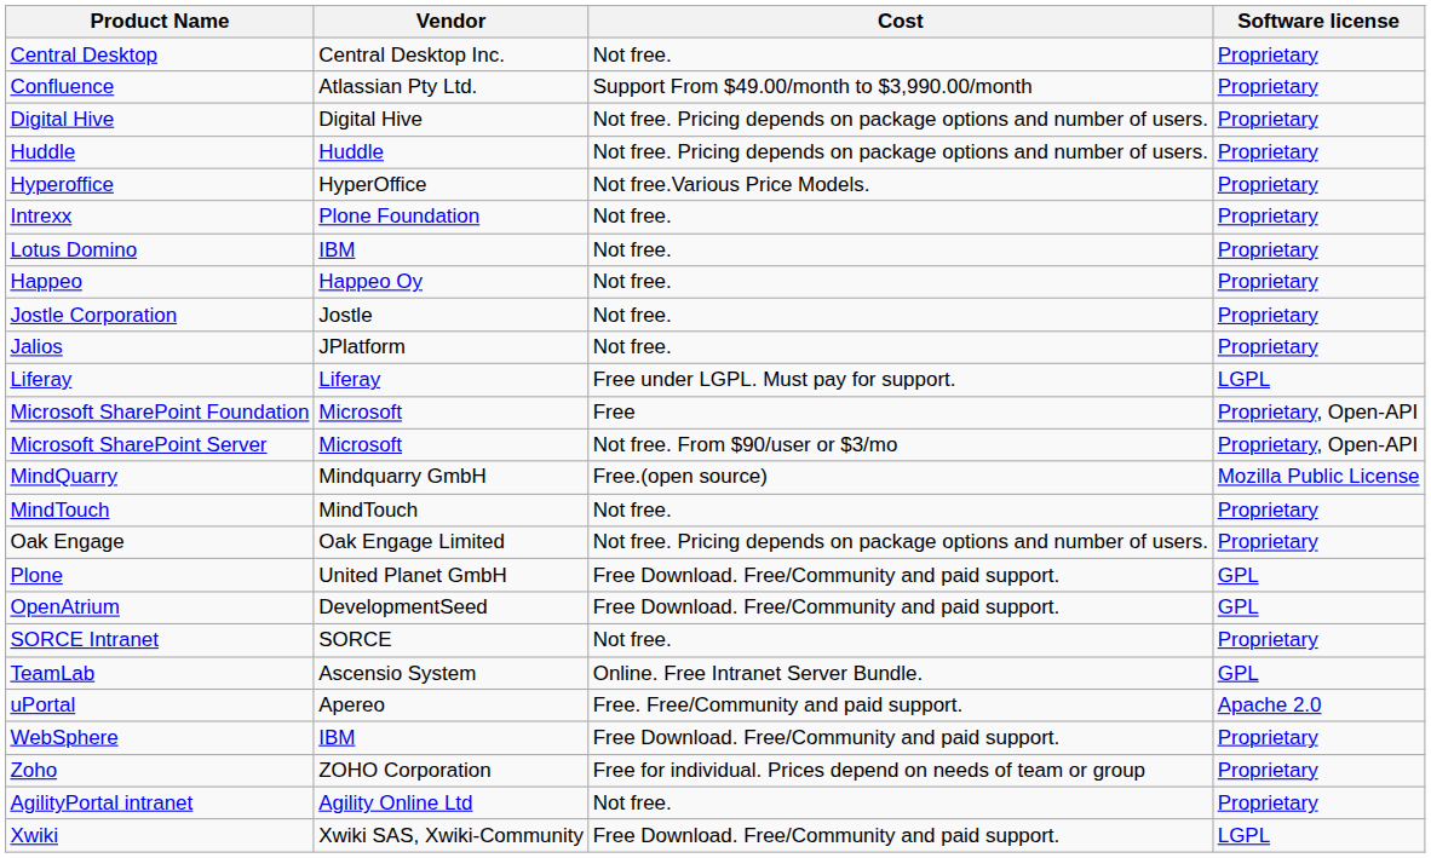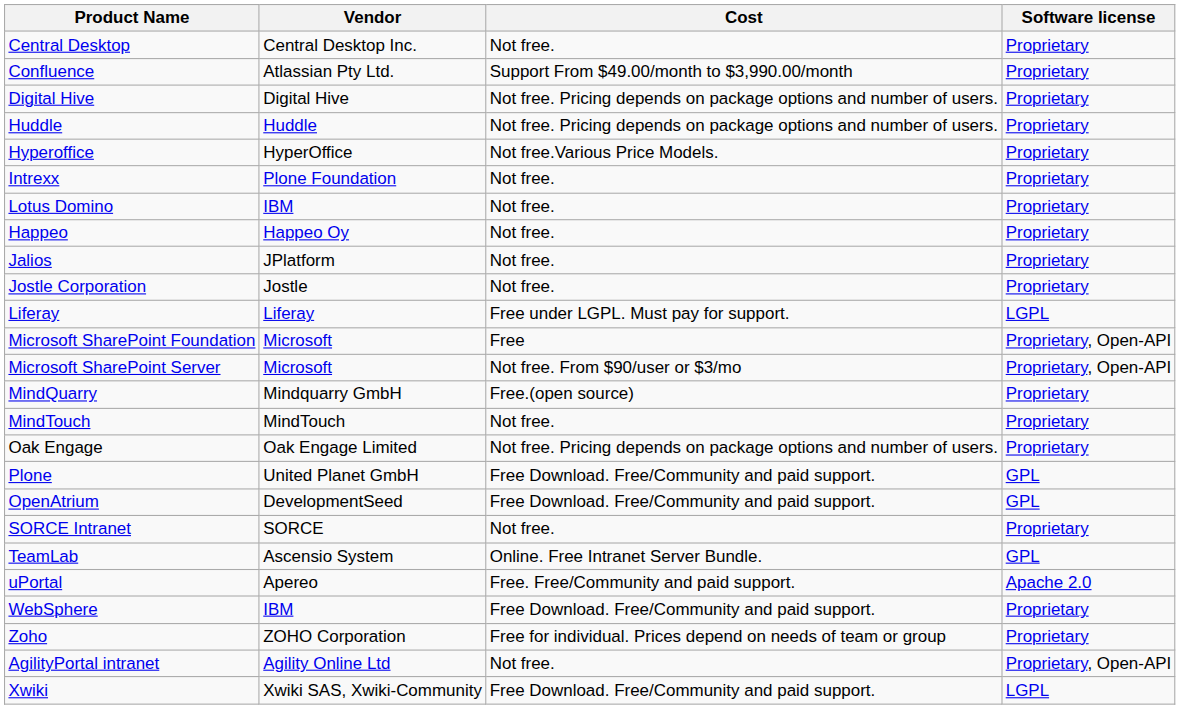 <table class="wikitable sortable">
 <tr>
 <th>Product Name</th>
 <th>Vendor</th>
 <th>Cost</th>
 <th>Software license</th>
 </tr>
 <tr>
 <td><a href='#'>Central Desktop</a></td>
 <td>Central Desktop Inc.</td>
 <td>Not free.</td>
 <td><a href='#'>Proprietary</a></td>
 </tr>
 <tr>
 <td><a href='#'>Confluence</a></td>
 <td>Atlassian Pty Ltd.</td>
 <td>Support From $49.00/month to $3,990.00/month</td>
 <td><a href='#'>Proprietary</a></td>
 </tr>
 <tr>
 <td><a href='#'>Digital Hive</a></td>
 <td>Digital Hive</td>
 <td>Not free. Pricing depends on package options and number of users.</td>
 <td><a href='#'>Proprietary</a></td>
 </tr>
 <tr>
 <td><a href='#'>Huddle</a></td>
 <td><a href='#'>Huddle</a></td>
 <td>Not free. Pricing depends on package options and number of users.</td>
 <td><a href='#'>Proprietary</a></td>
 </tr>
 <tr>
 <td><a href='#'>Hyperoffice</a></td>
 <td>HyperOffice</td>
 <td>Not free.Various Price Models.</td>
 <td><a href='#'>Proprietary</a></td>
 </tr>
 <tr>
 <td><a href='#'>Intrexx</a></td>
 <td><a href='#'>Plone Foundation</a></td>
 <td>Not free.</td>
 <td><a href='#'>Proprietary</a></td>
 </tr>
 <tr>
 <td><a href='#'>Lotus Domino</a></td>
 <td><a href='#'>IBM</a></td>
 <td>Not free.</td>
 <td><a href='#'>Proprietary</a></td>
 </tr>
 <tr>
 <td><a href='#'>Happeo</a></td>
 <td><a href='#'>Happeo Oy</a></td>
 <td>Not free.</td>
 <td><a href='#'>Proprietary</a></td>
 </tr>
 <tr>
-<td><a href='#'>Jostle Corporation</a></td>
-<td>Jostle</td>
+<td><a href='#'>Jalios</a></td>
+<td>JPlatform</td>
 <td>Not free.</td>
 <td><a href='#'>Proprietary</a></td>
 </tr>
 <tr>
-<td><a href='#'>Jalios</a></td>
-<td>JPlatform</td>
+<td><a href='#'>Jostle Corporation</a></td>
+<td>Jostle</td>
 <td>Not free.</td>
 <td><a href='#'>Proprietary</a></td>
 </tr>
 <tr>
 <td><a href='#'>Liferay</a></td>
 <td><a href='#'>Liferay</a></td>
 <td>Free under LGPL. Must pay for support.</td>
 <td><a href='#'>LGPL</a></td>
 </tr>
 <tr>
 <td><a href='#'>Microsoft SharePoint Foundation</a></td>
 <td><a href='#'>Microsoft</a></td>
 <td>Free</td>
 <td><a href='#'>Proprietary</a>, Open-API</td>
 </tr>
 <tr>
 <td><a href='#'>Microsoft SharePoint Server</a></td>
 <td><a href='#'>Microsoft</a></td>
 <td>Not free. From $90/user or $3/mo</td>
 <td><a href='#'>Proprietary</a>, Open-API</td>
 </tr>
 <tr>
 <td><a href='#'>MindQuarry</a></td>
 <td>Mindquarry GmbH</td>
 <td>Free.(open source)</td>
-<td><a href='#'>Mozilla Public License</a></td>
+<td><a href='#'>Proprietary</a></td>
 </tr>
 <tr>
 <td><a href='#'>MindTouch</a></td>
 <td>MindTouch</td>
 <td>Not free.</td>
 <td><a href='#'>Proprietary</a></td>
 </tr>
 <tr>
 <td>Oak Engage</td>
 <td>Oak Engage Limited</td>
 <td>Not free. Pricing depends on package options and number of users.</td>
 <td><a href='#'>Proprietary</a></td>
 </tr>
 <tr>
 <td><a href='#'>Plone</a></td>
 <td>United Planet GmbH</td>
 <td>Free Download. Free/Community and paid support.</td>
 <td><a href='#'>GPL</a></td>
 </tr>
 <tr>
 <td><a href='#'>OpenAtrium</a></td>
 <td>DevelopmentSeed</td>
 <td>Free Download. Free/Community and paid support.</td>
 <td><a href='#'>GPL</a></td>
 </tr>
 <tr>
 <td><a href='#'>SORCE Intranet</a></td>
 <td>SORCE</td>
 <td>Not free.</td>
 <td><a href='#'>Proprietary</a></td>
 </tr>
 <tr>
 <td><a href='#'>TeamLab</a></td>
 <td>Ascensio System</td>
 <td>Online. Free Intranet Server Bundle.</td>
 <td><a href='#'>GPL</a></td>
 </tr>
 <tr>
 <td><a href='#'>uPortal</a></td>
 <td>Apereo</td>
 <td>Free. Free/Community and paid support.</td>
 <td><a href='#'>Apache 2.0</a></td>
 </tr>
 <tr>
 <td><a href='#'>WebSphere</a></td>
 <td><a href='#'>IBM</a></td>
 <td>Free Download. Free/Community and paid support.</td>
 <td><a href='#'>Proprietary</a></td>
 </tr>
 <tr>
 <td><a href='#'>Zoho</a></td>
 <td>ZOHO Corporation</td>
 <td>Free for individual. Prices depend on needs of team or group</td>
 <td><a href='#'>Proprietary</a></td>
 </tr>
 <tr>
 <td><a href='#'>AgilityPortal intranet</a></td>
 <td><a href='#'>Agility Online Ltd</a></td>
 <td>Not free.</td>
-<td><a href='#'>Proprietary</a></td>
+<td><a href='#'>Proprietary</a>, Open-API</td>
 </tr>
 <tr>
 <td><a href='#'>Xwiki</a></td>
 <td>Xwiki SAS, Xwiki-Community</td>
 <td>Free Download. Free/Community and paid support.</td>
 <td><a href='#'>LGPL</a></td>
 </tr>
 </table>
